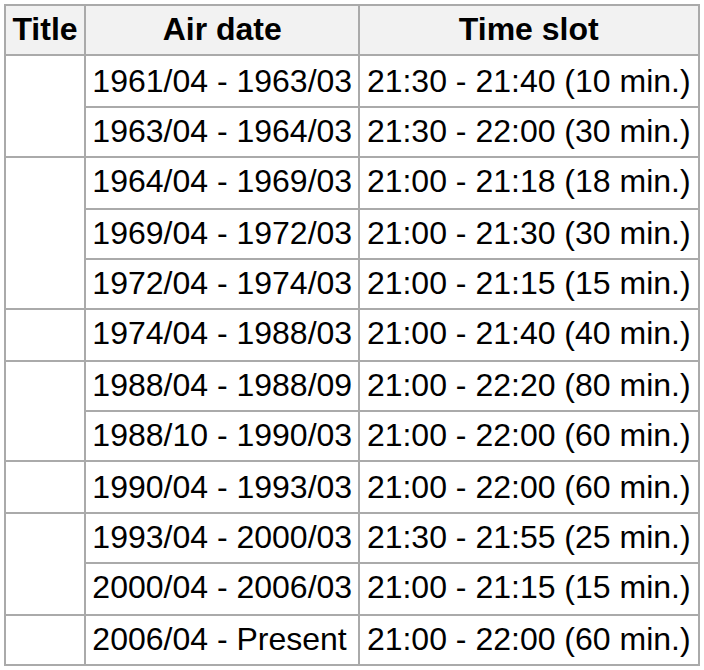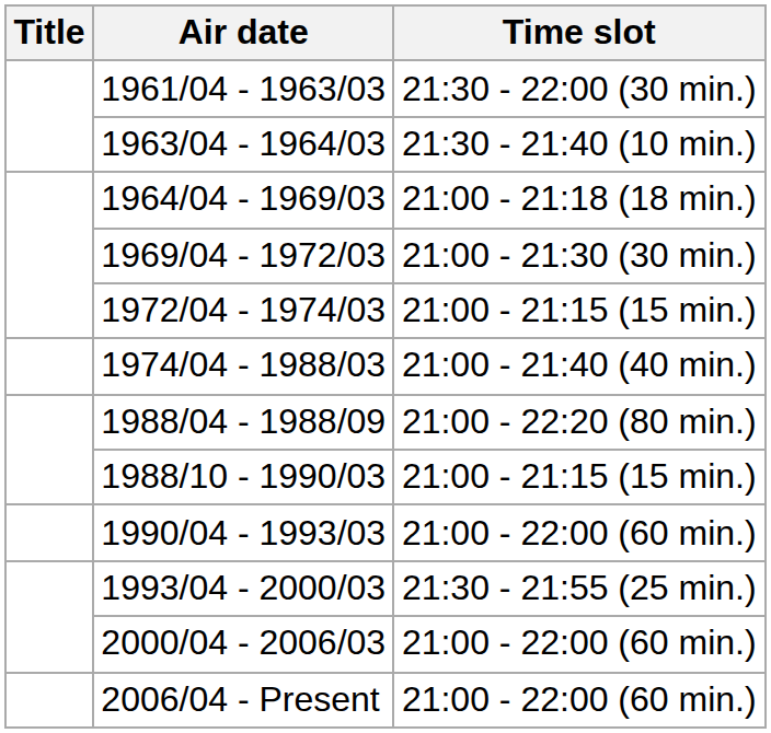 <table class="wikitable" style="background-color:#fff">
 <tr>
 <th>Title</th>
 <th>Air date</th>
 <th>Time slot</th>
 </tr>
 <tr>
 <td rowspan=2></td>
 <td style="border-bottom:#fff">1961/04 - 1963/03</td>
-<td>21:30 - 21:40 (10 min.)</td>
+<td style="border-bottom:#fff">21:30 - 22:00 (30 min.)</td>
 </tr>
 <tr>
 <td>1963/04 - 1964/03</td>
-<td style="border-bottom:#fff">21:30 - 22:00 (30 min.)</td>
+<td>21:30 - 21:40 (10 min.)</td>
 </tr>
 <tr>
 <td rowspan=3></td>
 <td style="border-bottom:#fff">1964/04 - 1969/03</td>
 <td style="border-bottom:#fff">21:00 - 21:18 (18 min.)</td>
 </tr>
 <tr>
 <td style="border-bottom:#fff">1969/04 - 1972/03</td>
 <td style="border-bottom:#fff">21:00 - 21:30 (30 min.)</td>
 </tr>
 <tr>
 <td>1972/04 - 1974/03</td>
 <td>21:00 - 21:15 (15 min.)</td>
 </tr>
 <tr>
 <td></td>
 <td>1974/04 - 1988/03</td>
 <td>21:00 - 21:40 (40 min.)</td>
 </tr>
 <tr>
 <td rowspan=2></td>
 <td style="border-bottom:#fff">1988/04 - 1988/09</td>
 <td style="border-bottom:#fff">21:00 - 22:20 (80 min.)</td>
 </tr>
 <tr>
 <td>1988/10 - 1990/03</td>
-<td>21:00 - 22:00 (60 min.)</td>
+<td>21:00 - 21:15 (15 min.)</td>
 </tr>
 <tr>
 <td></td>
 <td>1990/04 - 1993/03</td>
 <td>21:00 - 22:00 (60 min.)</td>
 </tr>
 <tr>
 <td rowspan=2></td>
 <td style="border-bottom:#fff">1993/04 - 2000/03</td>
 <td style="border-bottom:#fff">21:30 - 21:55 (25 min.)</td>
 </tr>
 <tr>
 <td>2000/04 - 2006/03</td>
-<td>21:00 - 21:15 (15 min.)</td>
+<td>21:00 - 22:00 (60 min.)</td>
 </tr>
 <tr>
 <td></td>
 <td>2006/04 - Present</td>
 <td>21:00 - 22:00 (60 min.)</td>
 </tr>
 </table>
